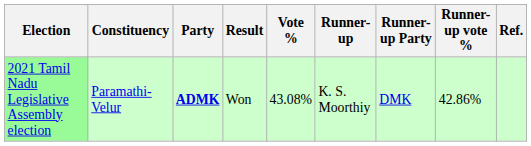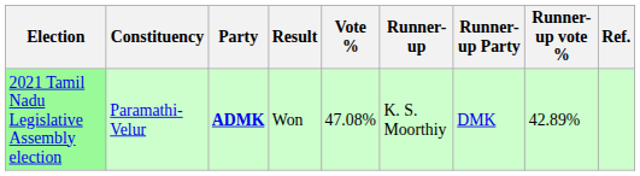 <table class="wikitable">
 <tr>
 <th>Election</th>
 <th>Constituency</th>
 <th>Party</th>
 <th>Result</th>
 <th>Vote %</th>
 <th>Runner-up</th>
 <th>Runner-up Party</th>
 <th>Runner-up vote %</th>
 <th>Ref.</th>
 </tr>
 <tr style="background:#cfc;">
 <td bgcolor=#98FB98><a href='#'>2021 Tamil Nadu Legislative Assembly election</a></td>
 <td><a href='#'>Paramathi-Velur</a></td>
 <td><strong><a href='#'>ADMK</a></strong></td>
 <td>Won</td>
-<td>43.08%</td>
+<td>47.08%</td>
 <td>K. S. Moorthiy</td>
 <td><a href='#'>DMK</a></td>
-<td>42.86%</td>
+<td>42.89%</td>
 <td></td>
 </tr>
 </table>
